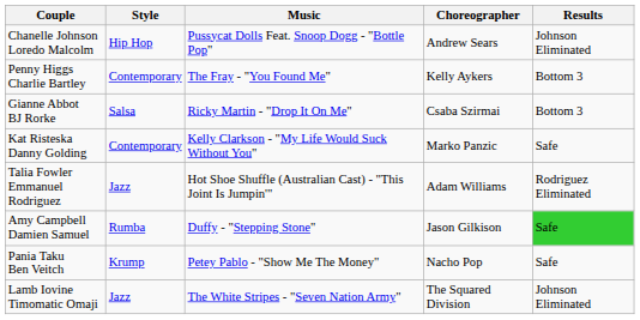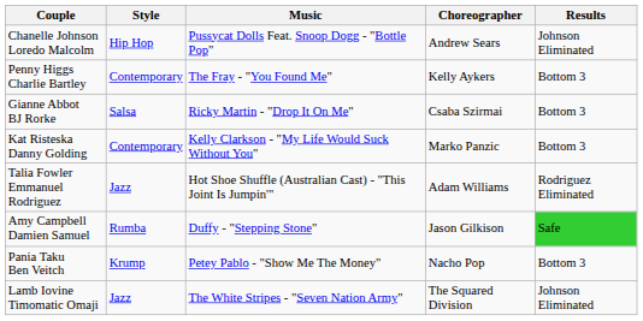 <table class="wikitable" style="width:90%;">
 <tr>
 <th>Couple</th>
 <th>Style</th>
 <th>Music</th>
 <th>Choreographer</th>
 <th>Results</th>
 </tr>
 <tr>
 <td>Chanelle Johnson <br> Loredo Malcolm</td>
 <td><a href='#'>Hip Hop</a></td>
 <td><a href='#'>Pussycat Dolls</a> Feat. <a href='#'>Snoop Dogg</a> - "<a href='#'>Bottle Pop</a>"</td>
 <td>Andrew Sears</td>
 <td>Johnson Eliminated</td>
 </tr>
 <tr>
 <td>Penny Higgs <br> Charlie Bartley</td>
 <td><a href='#'>Contemporary</a></td>
 <td><a href='#'>The Fray</a> - "<a href='#'>You Found Me</a>"</td>
 <td>Kelly Aykers</td>
 <td>Bottom 3</td>
 </tr>
 <tr>
 <td>Gianne Abbot <br> BJ Rorke</td>
 <td><a href='#'>Salsa</a></td>
 <td><a href='#'>Ricky Martin</a> - "<a href='#'>Drop It On Me</a>"</td>
 <td>Csaba Szirmai</td>
 <td>Bottom 3</td>
 </tr>
 <tr>
 <td>Kat Risteska <br> Danny Golding</td>
 <td><a href='#'>Contemporary</a></td>
 <td><a href='#'>Kelly Clarkson</a> - "<a href='#'>My Life Would Suck Without You</a>"</td>
 <td>Marko Panzic</td>
-<td>Safe</td>
+<td>Bottom 3</td>
 </tr>
 <tr>
 <td>Talia Fowler <br> Emmanuel Rodriguez</td>
 <td><a href='#'>Jazz</a></td>
 <td>Hot Shoe Shuffle (Australian Cast) - "This Joint Is Jumpin'"</td>
 <td>Adam Williams</td>
 <td>Rodriguez Eliminated</td>
 </tr>
 <tr style=background="limegreen"|>
 <td>Amy Campbell <br> Damien Samuel</td>
 <td><a href='#'>Rumba</a></td>
 <td><a href='#'>Duffy</a> - "<a href='#'>Stepping Stone</a>"</td>
 <td>Jason Gilkison</td>
 <td style="background:limegreen;">Safe</td>
 </tr>
 <tr>
 <td>Pania Taku <br> Ben Veitch</td>
 <td><a href='#'>Krump</a></td>
 <td><a href='#'>Petey Pablo</a> - "Show Me The Money"</td>
 <td>Nacho Pop</td>
-<td>Safe</td>
+<td>Bottom 3</td>
 </tr>
 <tr>
 <td>Lamb Iovine <br> Timomatic Omaji</td>
 <td><a href='#'>Jazz</a></td>
 <td><a href='#'>The White Stripes</a> - "<a href='#'>Seven Nation Army</a>"</td>
 <td>The Squared Division</td>
 <td>Johnson Eliminated</td>
 </tr>
 </table>
